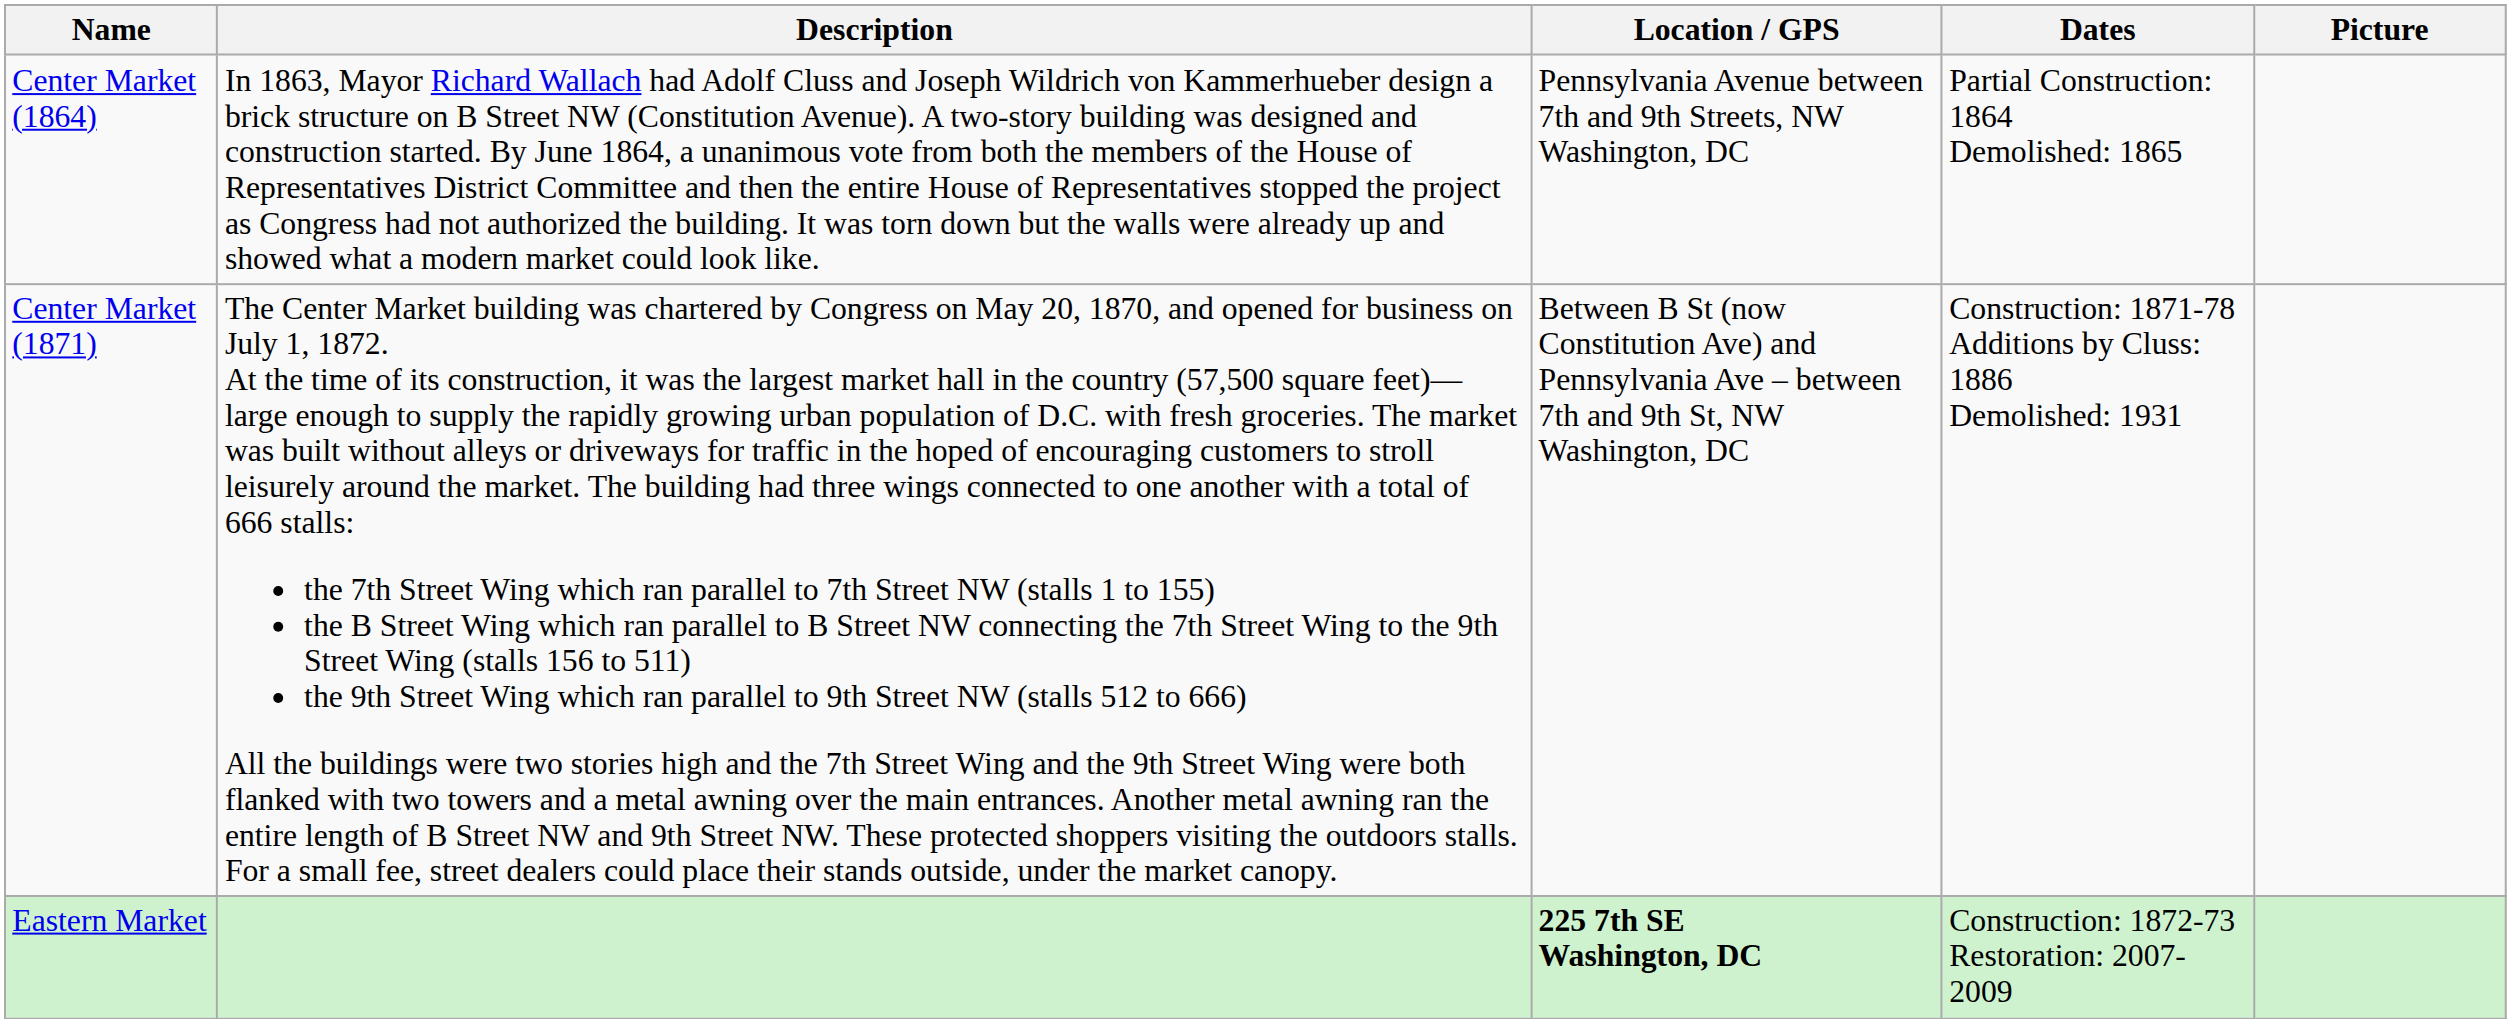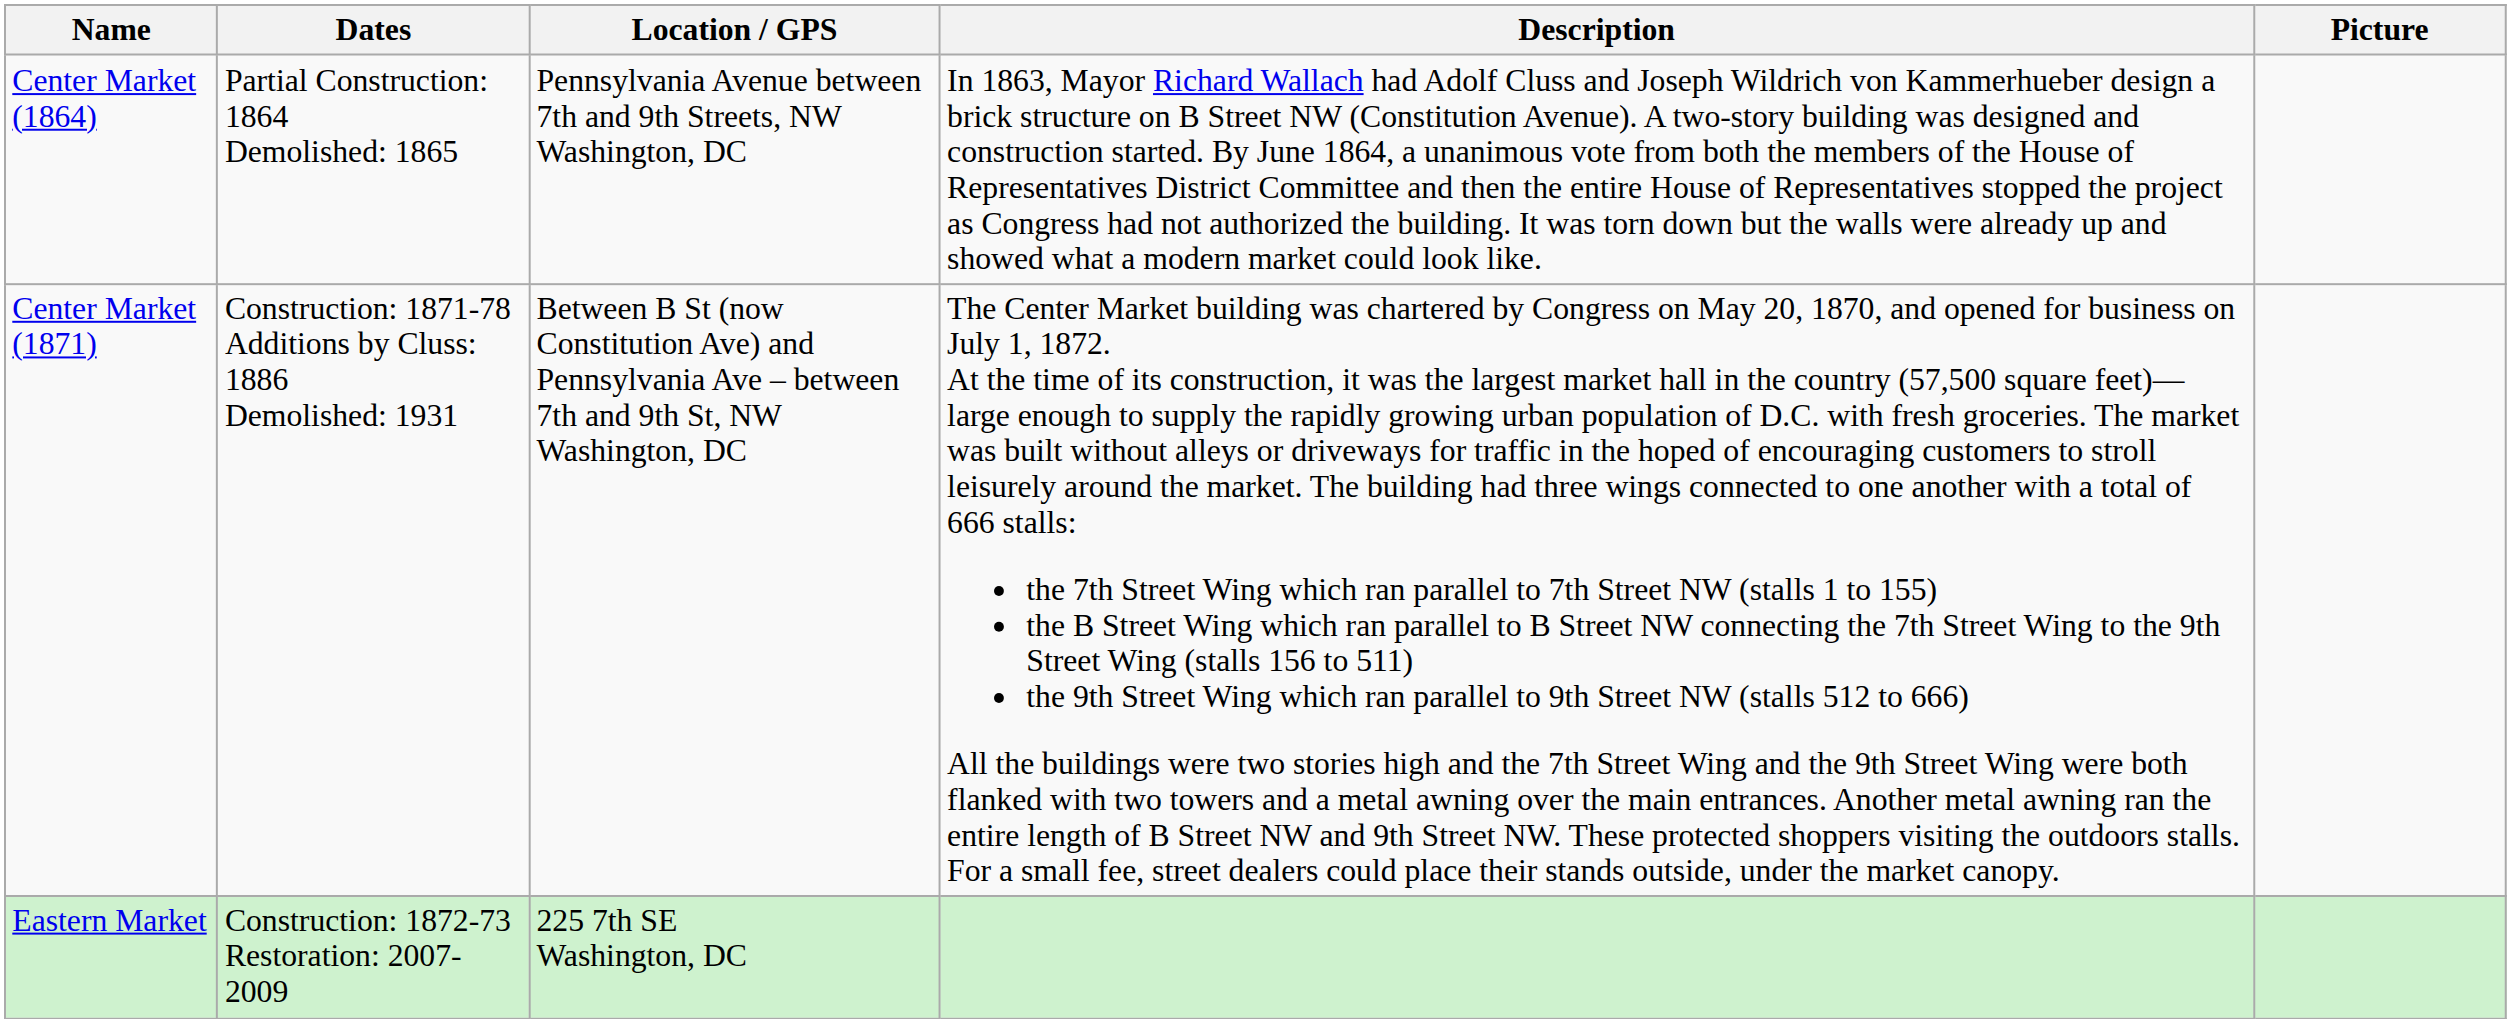 <table class="wikitable sortable" style="width: 100%">
 <tr style="vertical-align: top;">
 <th style="width: 100px;">Name</th>
+<th style="width: 150px;">Dates</th>
+<th style="width: 200px;">Location / GPS</th>
 <th>Description</th>
-<th style="width: 200px;">Location / GPS</th>
-<th style="width: 150px;">Dates</th>
 <th style="width: 120px;">Picture</th>
 </tr>
 <tr style="vertical-align: top;">
 <td><a href='#'>Center Market (1864)</a></td>
+<td>Partial Construction: 1864<br> Demolished: 1865</td>
+<td>Pennsylvania Avenue between 7th and 9th Streets, NW<br> Washington, DC<br></td>
 <td>In 1863, Mayor <a href='#'>Richard Wallach</a> had Adolf Cluss and Joseph Wildrich von Kammerhueber design a brick structure on B Street NW (Constitution Avenue). A two-story building was designed and construction started. By June 1864, a unanimous vote from both the members of the House of Representatives District Committee and then the entire House of Representatives stopped the project as Congress had not authorized the building. It was torn down but the walls were already up and showed what a modern market could look like.</td>
-<td>Pennsylvania Avenue between 7th and 9th Streets, NW<br> Washington, DC<br></td>
-<td>Partial Construction: 1864<br> Demolished: 1865</td>
 <td></td>
 </tr>
 <tr style="vertical-align: top;">
 <td><a href='#'>Center Market (1871)</a></td>
+<td>Construction: 1871-78<br> Additions by Cluss: 1886<br> Demolished: 1931</td>
+<td>Between B St (now Constitution Ave) and Pennsylvania Ave – between 7th and 9th St, NW<br> Washington, DC<br></td>
 <td>The Center Market building was chartered by Congress on May 20, 1870, and opened for business on July 1, 1872.<br>At the time of its construction, it was the largest market hall in the country (57,500 square feet)—large enough to supply the rapidly growing urban population of D.C. with fresh groceries. The market was built without alleys or driveways for traffic in the hoped of encouraging customers to stroll leisurely around the market. The building had three wings connected to one another with a total of 666 stalls:<br><ul><li>the 7th Street Wing which ran parallel to 7th Street NW (stalls 1 to 155)</li><li>the B Street Wing which ran parallel to B Street NW connecting the 7th Street Wing to the 9th Street Wing (stalls 156 to 511)</li><li>the 9th Street Wing which ran parallel to 9th Street NW (stalls 512 to 666)</li></ul>All the buildings were two stories high and the 7th Street Wing and the 9th Street Wing were both flanked with two towers and a metal awning over the main entrances. Another metal awning ran the entire length of B Street NW and 9th Street NW. These protected shoppers visiting the outdoors stalls. For a small fee, street dealers could place their stands outside, under the market canopy.</td>
-<td>Between B St (now Constitution Ave) and Pennsylvania Ave – between 7th and 9th St, NW<br> Washington, DC<br></td>
-<td>Construction: 1871-78<br> Additions by Cluss: 1886<br> Demolished: 1931</td>
 <td></td>
 </tr>
 <tr style="vertical-align: top;">
 <td style='background: #CEF2CE'><a href='#'>Eastern Market</a></td>
+<td style='background: #CEF2CE'>Construction: 1872-73<br> Restoration: 2007-2009</td>
+<td style='background: #CEF2CE'>225 7th SE<br> Washington, DC<br></td>
 <td style='background: #CEF2CE'></td>
-<td style='background: #CEF2CE'><strong>225 7th SE<br> Washington, DC<br></strong></td>
-<td style='background: #CEF2CE'>Construction: 1872-73<br> Restoration: 2007-2009</td>
 <td style='background: #CEF2CE'></td>
 </tr>
 </table>
